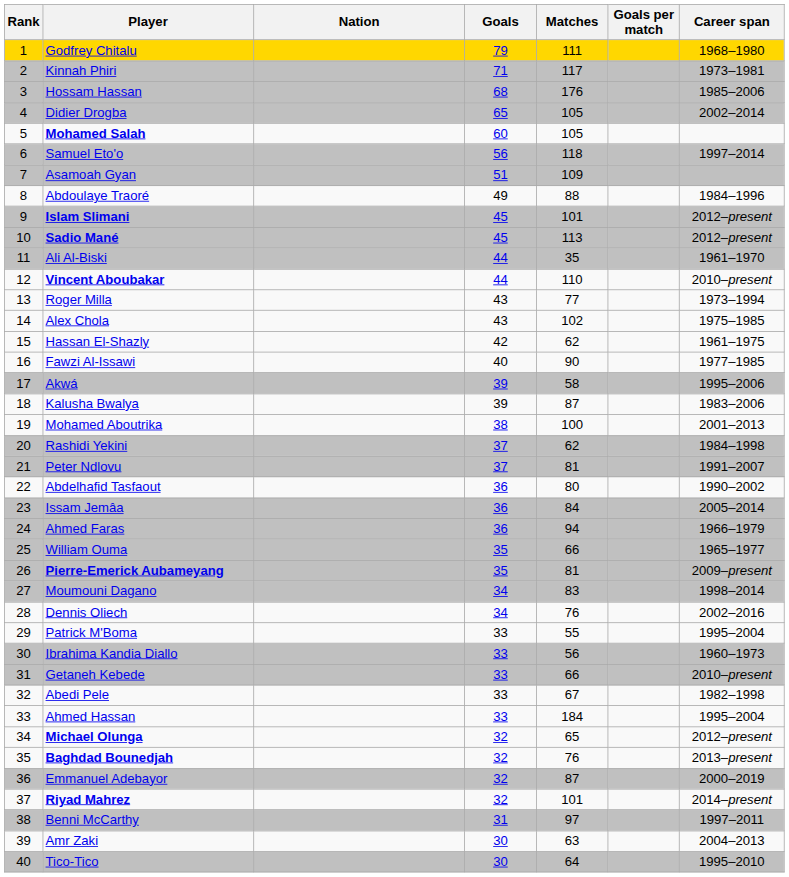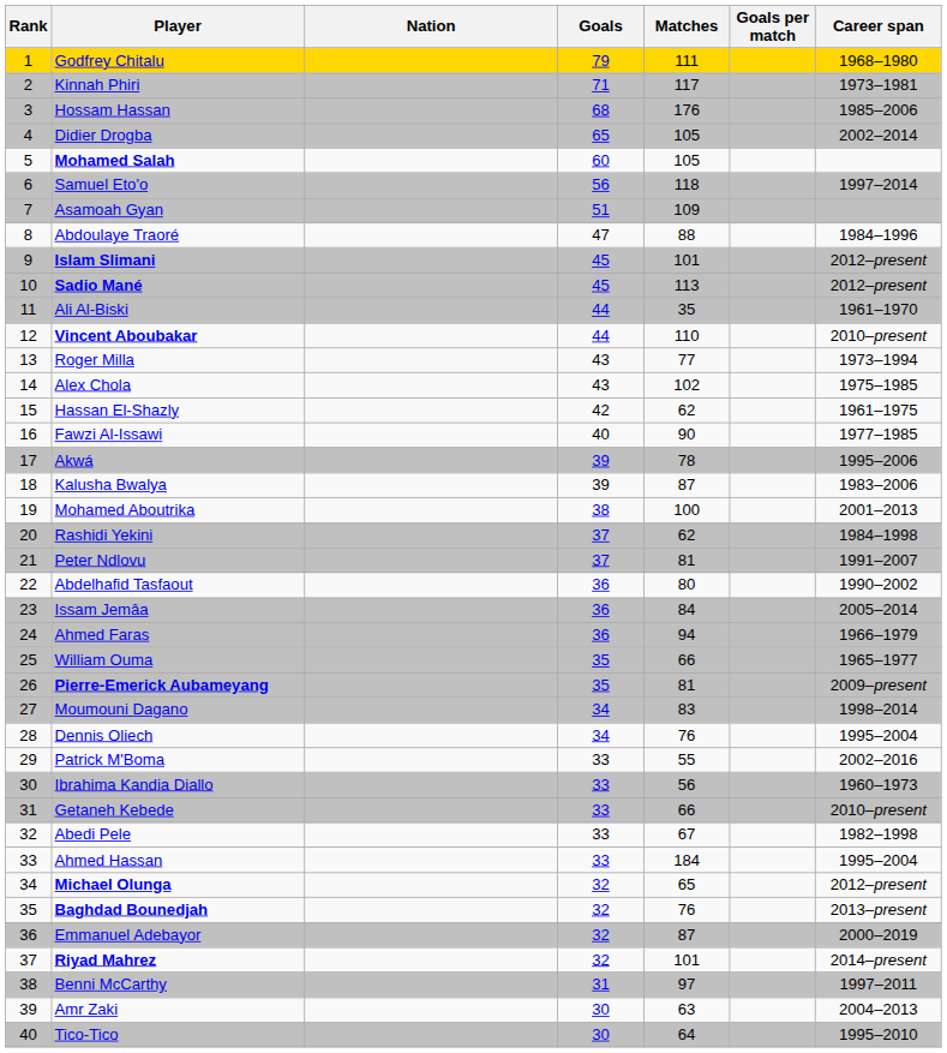 <table class="wikitable sortable" style="text-align:center">
 <tr>
 <th width="20">Rank</th>
 <th width="250">Player</th>
 <th width="250">Nation</th>
 <th width="80">Goals</th>
 <th width="80">Matches</th>
 <th width="80">Goals per match</th>
 <th width="120">Career span</th>
 </tr>
 <tr style="background-color:gold">
 <td>1</td>
 <td align="left"><a href='#'>Godfrey Chitalu</a></td>
 <td align="left"></td>
 <td><a href='#'>79</a></td>
 <td>111</td>
 <td></td>
 <td>1968–1980</td>
 </tr>
 <tr style="background-color:silver">
 <td>2</td>
 <td align="left"><a href='#'>Kinnah Phiri</a></td>
 <td align="left"></td>
 <td><a href='#'>71</a></td>
 <td>117</td>
 <td></td>
 <td>1973–1981</td>
 </tr>
 <tr style="background-color:silver">
 <td>3</td>
 <td align="left"><a href='#'>Hossam Hassan</a></td>
 <td align="left"></td>
 <td><a href='#'>68</a></td>
 <td>176</td>
 <td></td>
 <td>1985–2006</td>
 </tr>
 <tr style="background-color:silver">
 <td>4</td>
 <td align="left"><a href='#'>Didier Drogba</a></td>
 <td align="left"></td>
 <td><a href='#'>65</a></td>
 <td>105</td>
 <td></td>
 <td>2002–2014</td>
 </tr>
 <tr>
 <td>5</td>
 <td align="left"><strong><a href='#'>Mohamed Salah</a></strong></td>
 <td align="left"></td>
 <td><a href='#'>60</a></td>
 <td>105</td>
 <td></td>
 <td></td>
 </tr>
 <tr style="background-color:silver">
 <td>6</td>
 <td align="left"><a href='#'>Samuel Eto'o</a></td>
 <td align="left"></td>
 <td><a href='#'>56</a></td>
 <td>118</td>
 <td></td>
 <td>1997–2014</td>
 </tr>
 <tr style="background-color:silver">
 <td>7</td>
 <td align="left"><a href='#'>Asamoah Gyan</a></td>
 <td align="left"></td>
 <td><a href='#'>51</a></td>
 <td>109</td>
 <td></td>
 <td></td>
 </tr>
 <tr>
 <td>8</td>
 <td align="left"><a href='#'>Abdoulaye Traoré</a></td>
 <td align="left"></td>
-<td>49</td>
+<td>47</td>
 <td>88</td>
 <td></td>
 <td>1984–1996</td>
 </tr>
 <tr style="background-color:silver">
 <td>9</td>
 <td align="left"><strong><a href='#'>Islam Slimani</a></strong></td>
 <td align="left"></td>
 <td><a href='#'>45</a></td>
 <td>101</td>
 <td></td>
 <td>2012–<em>present</em></td>
 </tr>
 <tr style="background-color:silver">
 <td>10</td>
 <td align="left"><strong><a href='#'>Sadio Mané</a></strong></td>
 <td align="left"></td>
 <td><a href='#'>45</a></td>
 <td>113</td>
 <td></td>
 <td>2012–<em>present</em></td>
 </tr>
 <tr style="background-color:silver">
 <td>11</td>
 <td align="left"><a href='#'>Ali Al-Biski</a></td>
 <td align="left"></td>
 <td><a href='#'>44</a></td>
 <td>35</td>
 <td></td>
 <td>1961–1970</td>
 </tr>
 <tr>
 <td>12</td>
 <td align="left"><strong><a href='#'>Vincent Aboubakar</a></strong></td>
 <td align="left"></td>
 <td><a href='#'>44</a></td>
 <td>110</td>
 <td></td>
 <td>2010–<em>present</em></td>
 </tr>
 <tr>
 <td>13</td>
 <td align="left"><a href='#'>Roger Milla</a></td>
 <td align="left"></td>
 <td>43</td>
 <td>77</td>
 <td></td>
 <td>1973–1994</td>
 </tr>
 <tr>
 <td>14</td>
 <td align="left"><a href='#'>Alex Chola</a></td>
 <td align="left"></td>
 <td>43</td>
 <td>102</td>
 <td></td>
 <td>1975–1985</td>
 </tr>
 <tr>
 <td>15</td>
 <td align="left"><a href='#'>Hassan El-Shazly</a></td>
 <td align="left"></td>
 <td>42</td>
 <td>62</td>
 <td></td>
 <td>1961–1975</td>
 </tr>
 <tr>
 <td>16</td>
 <td align="left"><a href='#'>Fawzi Al-Issawi</a></td>
 <td align="left"></td>
 <td>40</td>
 <td>90</td>
 <td></td>
 <td>1977–1985</td>
 </tr>
 <tr style="background-color:silver">
 <td>17</td>
 <td align="left"><a href='#'>Akwá</a></td>
 <td align="left"></td>
 <td><a href='#'>39</a></td>
-<td>58</td>
+<td>78</td>
 <td></td>
 <td>1995–2006</td>
 </tr>
 <tr>
 <td>18</td>
 <td align="left"><a href='#'>Kalusha Bwalya</a></td>
 <td align="left"></td>
 <td>39</td>
 <td>87</td>
 <td></td>
 <td>1983–2006</td>
 </tr>
 <tr>
 <td>19</td>
 <td align="left"><a href='#'>Mohamed Aboutrika</a></td>
 <td align="left"></td>
 <td><a href='#'>38</a></td>
 <td>100</td>
 <td></td>
 <td>2001–2013</td>
 </tr>
 <tr style="background-color:silver">
 <td>20</td>
 <td align="left"><a href='#'>Rashidi Yekini</a></td>
 <td align="left"></td>
 <td><a href='#'>37</a></td>
 <td>62</td>
 <td></td>
 <td>1984–1998</td>
 </tr>
 <tr style="background-color:silver">
 <td>21</td>
 <td align="left"><a href='#'>Peter Ndlovu</a></td>
 <td align="left"></td>
 <td><a href='#'>37</a></td>
 <td>81</td>
 <td></td>
 <td>1991–2007</td>
 </tr>
 <tr>
 <td>22</td>
 <td align="left"><a href='#'>Abdelhafid Tasfaout</a></td>
 <td align="left"></td>
 <td><a href='#'>36</a></td>
 <td>80</td>
 <td></td>
 <td>1990–2002</td>
 </tr>
 <tr style="background-color:silver">
 <td>23</td>
 <td align="left"><a href='#'>Issam Jemâa</a></td>
 <td align="left"></td>
 <td><a href='#'>36</a></td>
 <td>84</td>
 <td></td>
 <td>2005–2014</td>
 </tr>
 <tr style="background-color:silver">
 <td>24</td>
 <td align="left"><a href='#'>Ahmed Faras</a></td>
 <td align="left"></td>
 <td><a href='#'>36</a></td>
 <td>94</td>
 <td></td>
 <td>1966–1979</td>
 </tr>
 <tr style="background-color:silver">
 <td>25</td>
 <td align="left"><a href='#'>William Ouma</a></td>
 <td align="left"></td>
 <td><a href='#'>35</a></td>
 <td>66</td>
 <td></td>
 <td>1965–1977</td>
 </tr>
 <tr style="background-color:silver">
 <td>26</td>
 <td align="left"><strong><a href='#'>Pierre-Emerick Aubameyang</a></strong></td>
 <td align="left"></td>
 <td><a href='#'>35</a></td>
 <td>81</td>
 <td></td>
 <td>2009–<em>present</em></td>
 </tr>
 <tr style="background-color:silver">
 <td>27</td>
 <td align="left"><a href='#'>Moumouni Dagano</a></td>
 <td align="left"></td>
 <td><a href='#'>34</a></td>
 <td>83</td>
 <td></td>
 <td>1998–2014</td>
 </tr>
 <tr>
 <td>28</td>
 <td align="left"><a href='#'>Dennis Oliech</a></td>
 <td align="left"></td>
 <td><a href='#'>34</a></td>
 <td>76</td>
 <td></td>
-<td>2002–2016</td>
+<td>1995–2004</td>
 </tr>
 <tr>
 <td>29</td>
 <td align="left"><a href='#'>Patrick M'Boma</a></td>
 <td align="left"></td>
 <td>33</td>
 <td>55</td>
 <td></td>
-<td>1995–2004</td>
+<td>2002–2016</td>
 </tr>
 <tr style="background-color:silver">
 <td>30</td>
 <td align="left"><a href='#'>Ibrahima Kandia Diallo</a></td>
 <td align="left"></td>
 <td><a href='#'>33</a></td>
 <td>56</td>
 <td></td>
 <td>1960–1973</td>
 </tr>
 <tr style="background-color:silver">
 <td>31</td>
 <td align="left"><a href='#'>Getaneh Kebede</a></td>
 <td align="left"></td>
 <td><a href='#'>33</a></td>
 <td>66</td>
 <td></td>
 <td>2010–<em>present</em></td>
 </tr>
 <tr>
 <td>32</td>
 <td align="left"><a href='#'>Abedi Pele</a></td>
 <td align="left"></td>
 <td>33</td>
 <td>67</td>
 <td></td>
 <td>1982–1998</td>
 </tr>
 <tr>
 <td>33</td>
 <td align="left"><a href='#'>Ahmed Hassan</a></td>
 <td align="left"></td>
 <td><a href='#'>33</a></td>
 <td>184</td>
 <td></td>
 <td>1995–2004</td>
 </tr>
 <tr>
 <td>34</td>
 <td align="left"><strong><a href='#'>Michael Olunga</a></strong></td>
 <td align="left"></td>
 <td><a href='#'>32</a></td>
 <td>65</td>
 <td></td>
 <td>2012–<em>present</em></td>
 </tr>
 <tr>
 <td>35</td>
 <td align="left"><strong><a href='#'>Baghdad Bounedjah</a></strong></td>
 <td align="left"></td>
 <td><a href='#'>32</a></td>
 <td>76</td>
 <td></td>
 <td>2013–<em>present</em></td>
 </tr>
 <tr style="background-color:silver">
 <td>36</td>
 <td align="left"><a href='#'>Emmanuel Adebayor</a></td>
 <td align="left"></td>
 <td><a href='#'>32</a></td>
 <td>87</td>
 <td></td>
 <td>2000–2019</td>
 </tr>
 <tr>
 <td>37</td>
 <td align="left"><strong><a href='#'>Riyad Mahrez</a></strong></td>
 <td align="left"></td>
 <td><a href='#'>32</a></td>
 <td>101</td>
 <td></td>
 <td>2014–<em>present</em></td>
 </tr>
 <tr style="background-color:silver">
 <td>38</td>
 <td align="left"><a href='#'>Benni McCarthy</a></td>
 <td align="left"></td>
 <td><a href='#'>31</a></td>
 <td>97</td>
 <td></td>
 <td>1997–2011</td>
 </tr>
 <tr>
 <td>39</td>
 <td align="left"><a href='#'>Amr Zaki</a></td>
 <td align="left"></td>
 <td><a href='#'>30</a></td>
 <td>63</td>
 <td></td>
 <td>2004–2013</td>
 </tr>
 <tr style="background-color:silver">
 <td>40</td>
 <td align="left"><a href='#'>Tico-Tico</a></td>
 <td align="left"></td>
 <td><a href='#'>30</a></td>
 <td>64</td>
 <td></td>
 <td>1995–2010</td>
 </tr>
 </table>
